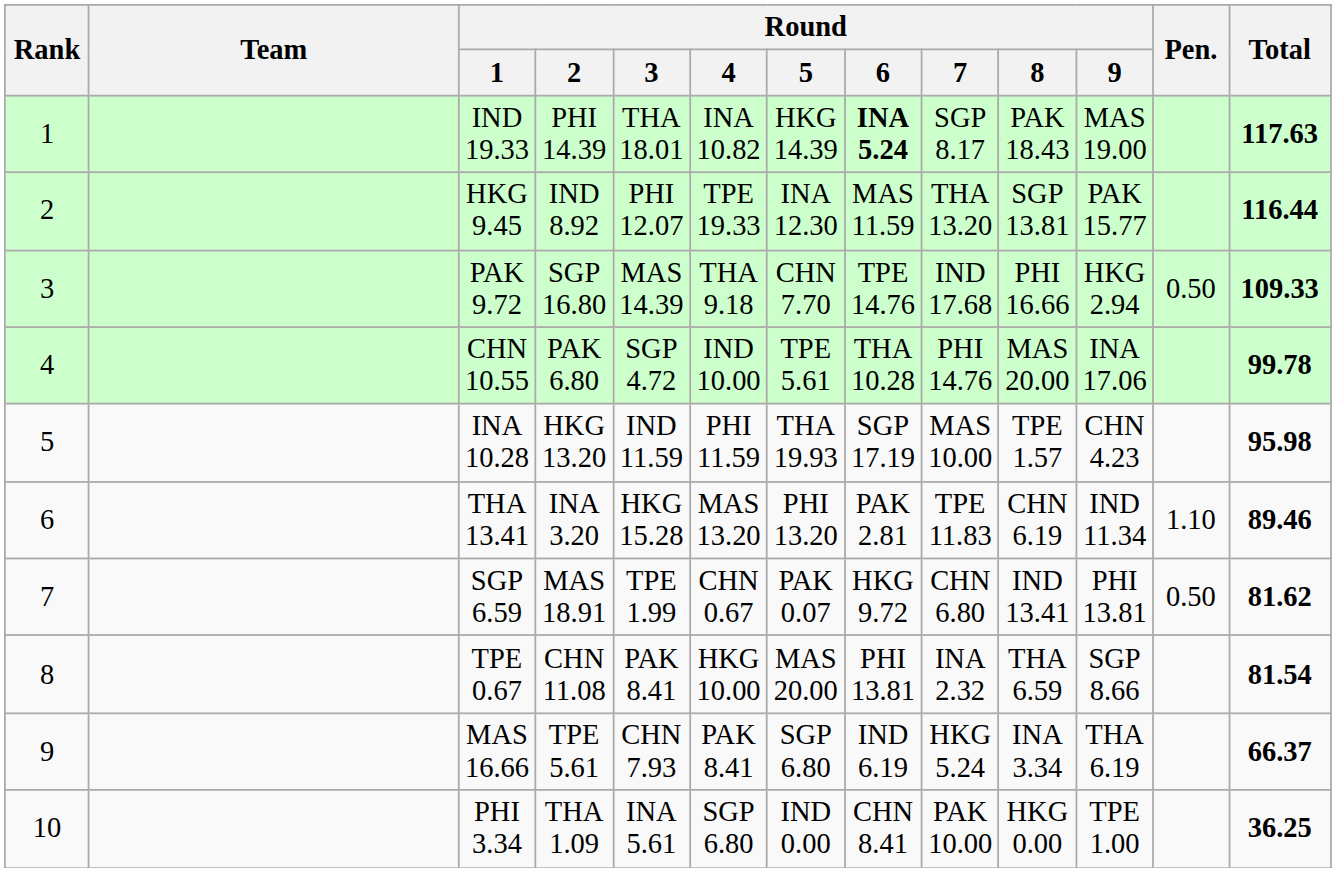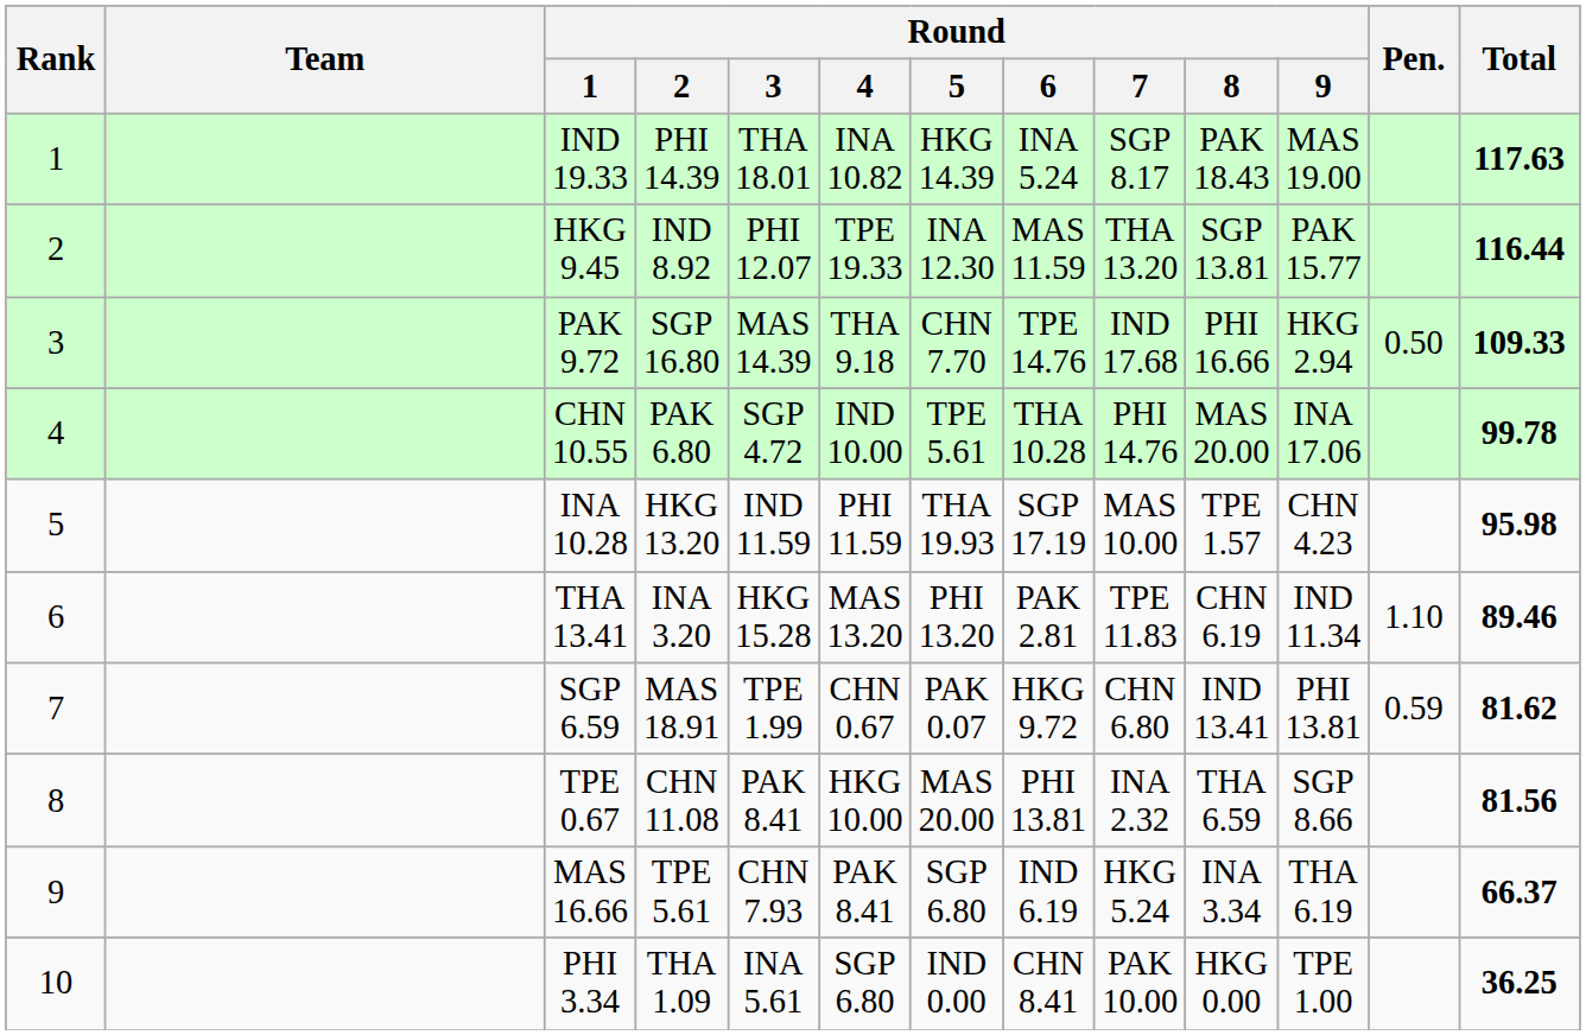 <table class=wikitable style="text-align:center">
 <tr>
 <th rowspan="2" width=40>Rank</th>
 <th rowspan="2" width=200>Team</th>
 <th colspan=9>Round</th>
 <th rowspan=2 width=35>Pen.</th>
 <th rowspan=2 width=50>Total</th>
 </tr>
 <tr>
 <th width=35>1</th>
 <th width=35>2</th>
 <th width=35>3</th>
 <th width=35>4</th>
 <th width=35>5</th>
 <th width=35>6</th>
 <th width=35>7</th>
 <th width=35>8</th>
 <th width=35>9</th>
 </tr>
 <tr bgcolor="ccffcc">
 <td>1</td>
 <td align=left></td>
 <td>IND<br>19.33</td>
 <td>PHI<br>14.39</td>
 <td>THA<br>18.01</td>
 <td>INA<br>10.82</td>
 <td>HKG<br>14.39</td>
-<td><strong>INA<br>5.24</strong></td>
+<td>INA<br>5.24</td>
 <td>SGP<br>8.17</td>
 <td>PAK<br>18.43</td>
 <td>MAS<br>19.00</td>
 <td></td>
 <td><strong>117.63</strong></td>
 </tr>
 <tr bgcolor="ccffcc">
 <td>2</td>
 <td align=left></td>
 <td>HKG<br>9.45</td>
 <td>IND<br>8.92</td>
 <td>PHI<br>12.07</td>
 <td>TPE<br>19.33</td>
 <td>INA<br>12.30</td>
 <td>MAS<br>11.59</td>
 <td>THA<br>13.20</td>
 <td>SGP<br>13.81</td>
 <td>PAK<br>15.77</td>
 <td></td>
 <td><strong>116.44</strong></td>
 </tr>
 <tr bgcolor="ccffcc">
 <td>3</td>
 <td align=left></td>
 <td>PAK<br>9.72</td>
 <td>SGP<br>16.80</td>
 <td>MAS<br>14.39</td>
 <td>THA<br>9.18</td>
 <td>CHN<br>7.70</td>
 <td>TPE<br>14.76</td>
 <td>IND<br>17.68</td>
 <td>PHI<br>16.66</td>
 <td>HKG<br>2.94</td>
 <td>0.50</td>
 <td><strong>109.33</strong></td>
 </tr>
 <tr bgcolor="ccffcc">
 <td>4</td>
 <td align=left></td>
 <td>CHN<br>10.55</td>
 <td>PAK<br>6.80</td>
 <td>SGP<br>4.72</td>
 <td>IND<br>10.00</td>
 <td>TPE<br>5.61</td>
 <td>THA<br>10.28</td>
 <td>PHI<br>14.76</td>
 <td>MAS<br>20.00</td>
 <td>INA<br>17.06</td>
 <td></td>
 <td><strong>99.78</strong></td>
 </tr>
 <tr>
 <td>5</td>
 <td align=left></td>
 <td>INA<br>10.28</td>
 <td>HKG<br>13.20</td>
 <td>IND<br>11.59</td>
 <td>PHI<br>11.59</td>
 <td>THA<br>19.93</td>
 <td>SGP<br>17.19</td>
 <td>MAS<br>10.00</td>
 <td>TPE<br>1.57</td>
 <td>CHN<br>4.23</td>
 <td></td>
 <td><strong>95.98</strong></td>
 </tr>
 <tr>
 <td>6</td>
 <td align=left></td>
 <td>THA<br>13.41</td>
 <td>INA<br>3.20</td>
 <td>HKG<br>15.28</td>
 <td>MAS<br>13.20</td>
 <td>PHI<br>13.20</td>
 <td>PAK<br>2.81</td>
 <td>TPE<br>11.83</td>
 <td>CHN<br>6.19</td>
 <td>IND<br>11.34</td>
 <td>1.10</td>
 <td><strong>89.46</strong></td>
 </tr>
 <tr>
 <td>7</td>
 <td align=left></td>
 <td>SGP<br>6.59</td>
 <td>MAS<br>18.91</td>
 <td>TPE<br>1.99</td>
 <td>CHN<br>0.67</td>
 <td>PAK<br>0.07</td>
 <td>HKG<br>9.72</td>
 <td>CHN<br>6.80</td>
 <td>IND<br>13.41</td>
 <td>PHI<br>13.81</td>
-<td>0.50</td>
+<td>0.59</td>
 <td><strong>81.62</strong></td>
 </tr>
 <tr>
 <td>8</td>
 <td align=left></td>
 <td>TPE<br>0.67</td>
 <td>CHN<br>11.08</td>
 <td>PAK<br>8.41</td>
 <td>HKG<br>10.00</td>
 <td>MAS<br>20.00</td>
 <td>PHI<br>13.81</td>
 <td>INA<br>2.32</td>
 <td>THA<br>6.59</td>
 <td>SGP<br>8.66</td>
 <td></td>
-<td><strong>81.54</strong></td>
+<td><strong>81.56</strong></td>
 </tr>
 <tr>
 <td>9</td>
 <td align=left></td>
 <td>MAS<br>16.66</td>
 <td>TPE<br>5.61</td>
 <td>CHN<br>7.93</td>
 <td>PAK<br>8.41</td>
 <td>SGP<br>6.80</td>
 <td>IND<br>6.19</td>
 <td>HKG<br>5.24</td>
 <td>INA<br>3.34</td>
 <td>THA<br>6.19</td>
 <td></td>
 <td><strong>66.37</strong></td>
 </tr>
 <tr>
 <td>10</td>
 <td align=left></td>
 <td>PHI<br>3.34</td>
 <td>THA<br>1.09</td>
 <td>INA<br>5.61</td>
 <td>SGP<br>6.80</td>
 <td>IND<br>0.00</td>
 <td>CHN<br>8.41</td>
 <td>PAK<br>10.00</td>
 <td>HKG<br>0.00</td>
 <td>TPE<br>1.00</td>
 <td></td>
 <td><strong>36.25</strong></td>
 </tr>
 </table>
